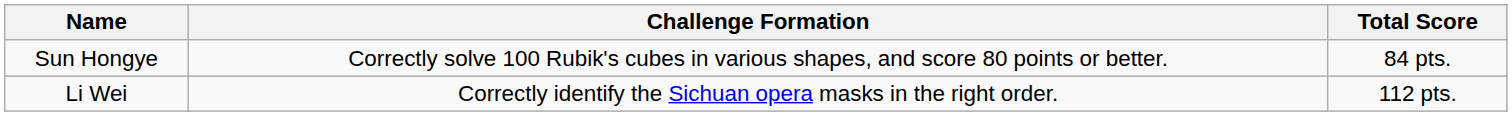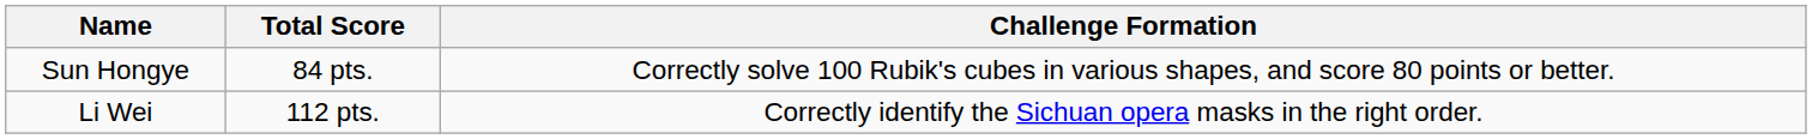 <table class="wikitable" style="width:85%; text-align:center">
 <tr>
 <th>Name</th>
+<th>Total Score</th>
 <th>Challenge Formation</th>
-<th>Total Score</th>
 </tr>
 <tr>
 <td>Sun Hongye</td>
+<td>84 pts.</td>
 <td>Correctly solve 100 Rubik's cubes in various shapes, and score 80 points or better.</td>
-<td>84 pts.</td>
 </tr>
 <tr>
 <td>Li Wei</td>
+<td>112 pts.</td>
 <td>Correctly identify the <a href='#'>Sichuan opera</a> masks in the right order.</td>
-<td>112 pts.</td>
 </tr>
 </table>
